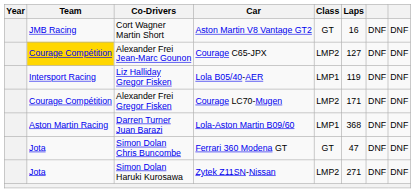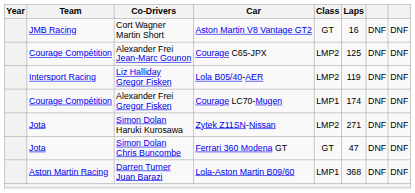 <table class="wikitable" style="text-align:center; font-size:90%">
 <tr>
 <th>Year</th>
 <th>Team</th>
 <th>Co-Drivers</th>
 <th>Car</th>
 <th>Class</th>
 <th>Laps</th>
 <th></th>
 <th></th>
 </tr>
 <tr>
 <th></th>
 <td align="left"> <a href='#'>JMB Racing</a></td>
 <td align="left"> Cort Wagner<br> Martin Short</td>
 <td align="left"><a href='#'>Aston Martin V8 Vantage GT2</a></td>
 <td>GT</td>
 <td>16</td>
 <td>DNF</td>
 <td>DNF</td>
 </tr>
 <tr>
 <th></th>
-<td align="left" style="background: gold;"> <a href='#'>Courage Compétition</a></td>
+<td align="left"> <a href='#'>Courage Compétition</a></td>
 <td align="left"> Alexander Frei<br> <a href='#'>Jean-Marc Gounon</a></td>
 <td align="left"><a href='#'>Courage</a> C65-JPX</td>
 <td>LMP2</td>
-<td>127</td>
+<td>125</td>
 <td>DNF</td>
 <td>DNF</td>
 </tr>
 <tr>
 <th></th>
 <td align="left"> <a href='#'>Intersport Racing</a></td>
 <td align="left"> <a href='#'>Liz Halliday</a><br> <a href='#'>Gregor Fisken</a></td>
 <td align="left"><a href='#'>Lola B05/40</a>-<a href='#'>AER</a></td>
-<td>LMP1</td>
+<td>LMP2</td>
 <td>119</td>
 <td>DNF</td>
 <td>DNF</td>
 </tr>
 <tr>
 <th></th>
 <td align="left"> <a href='#'>Courage Compétition</a></td>
 <td align="left"> Alexander Frei<br> <a href='#'>Gregor Fisken</a></td>
 <td align="left"><a href='#'>Courage</a> LC70-<a href='#'>Mugen</a></td>
-<td>LMP2</td>
-<td>171</td>
+<td>LMP1</td>
+<td>174</td>
 <td>DNF</td>
 <td>DNF</td>
 </tr>
 <tr>
 <th></th>
-<td align="left"> <a href='#'>Aston Martin Racing</a></td>
-<td align="left"> <a href='#'>Darren Turner</a><br> <a href='#'>Juan Barazi</a></td>
-<td align="left"><a href='#'>Lola-Aston Martin B09/60</a></td>
-<td>LMP1</td>
-<td>368</td>
+<td align="left"> <a href='#'>Jota</a></td>
+<td align="left"> <a href='#'>Simon Dolan</a><br> Haruki Kurosawa</td>
+<td align="left"><a href='#'>Zytek Z11SN</a>-<a href='#'>Nissan</a></td>
+<td>LMP2</td>
+<td>271</td>
 <td>DNF</td>
 <td>DNF</td>
 </tr>
 <tr>
 <th></th>
 <td align="left"> <a href='#'>Jota</a></td>
 <td align="left"> <a href='#'>Simon Dolan</a><br> <a href='#'>Chris Buncombe</a></td>
 <td align="left"><a href='#'>Ferrari 360 Modena</a> GT</td>
 <td>GT</td>
 <td>47</td>
 <td>DNF</td>
 <td>DNF</td>
 </tr>
 <tr>
 <th></th>
-<td align="left"> <a href='#'>Jota</a></td>
-<td align="left"> <a href='#'>Simon Dolan</a><br> Haruki Kurosawa</td>
-<td align="left"><a href='#'>Zytek Z11SN</a>-<a href='#'>Nissan</a></td>
-<td>LMP2</td>
-<td>271</td>
+<td align="left"> <a href='#'>Aston Martin Racing</a></td>
+<td align="left"> <a href='#'>Darren Turner</a><br> <a href='#'>Juan Barazi</a></td>
+<td align="left"><a href='#'>Lola-Aston Martin B09/60</a></td>
+<td>LMP1</td>
+<td>368</td>
 <td>DNF</td>
 <td>DNF</td>
 </tr>
 <tr>
 <th colspan="8"></th>
 </tr>
 </table>
